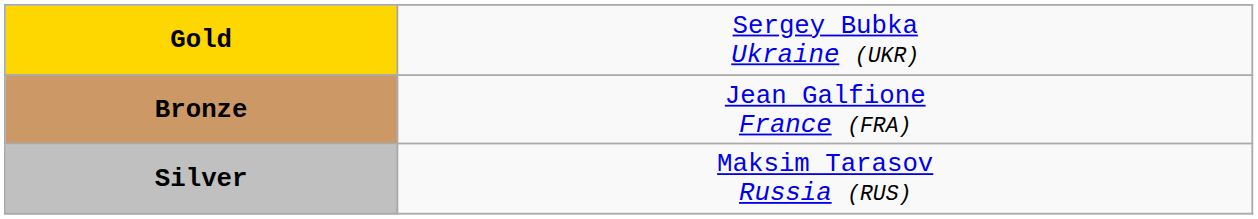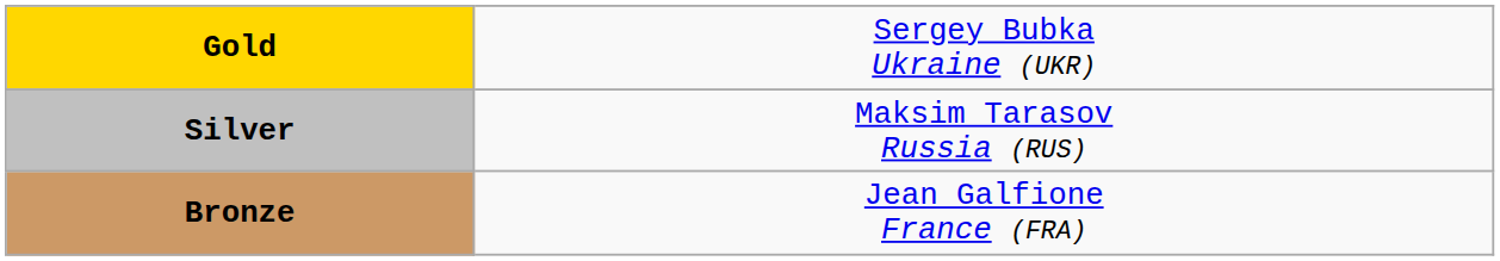 <table class="wikitable" style=" text-align:center; font-size:110%;" width="35%">
 <tr>
 <td bgcolor="gold"><strong>Gold</strong></td>
 <td> <a href='#'>Sergey Bubka</a><br><em><a href='#'>Ukraine</a> <small>(UKR)</small></em></td>
 </tr>
 <tr>
+<td bgcolor="silver"><strong>Silver</strong></td>
+<td> <a href='#'>Maksim Tarasov</a><br><em><a href='#'>Russia</a> <small>(RUS)</small></em></td>
+</tr>
+<tr>
 <td bgcolor="CC9966"><strong>Bronze</strong></td>
 <td> <a href='#'>Jean Galfione</a><br><em><a href='#'>France</a> <small>(FRA)</small></em></td>
 </tr>
-<tr>
-<td bgcolor="silver"><strong>Silver</strong></td>
-<td> <a href='#'>Maksim Tarasov</a><br><em><a href='#'>Russia</a> <small>(RUS)</small></em></td>
-</tr>
 </table>
